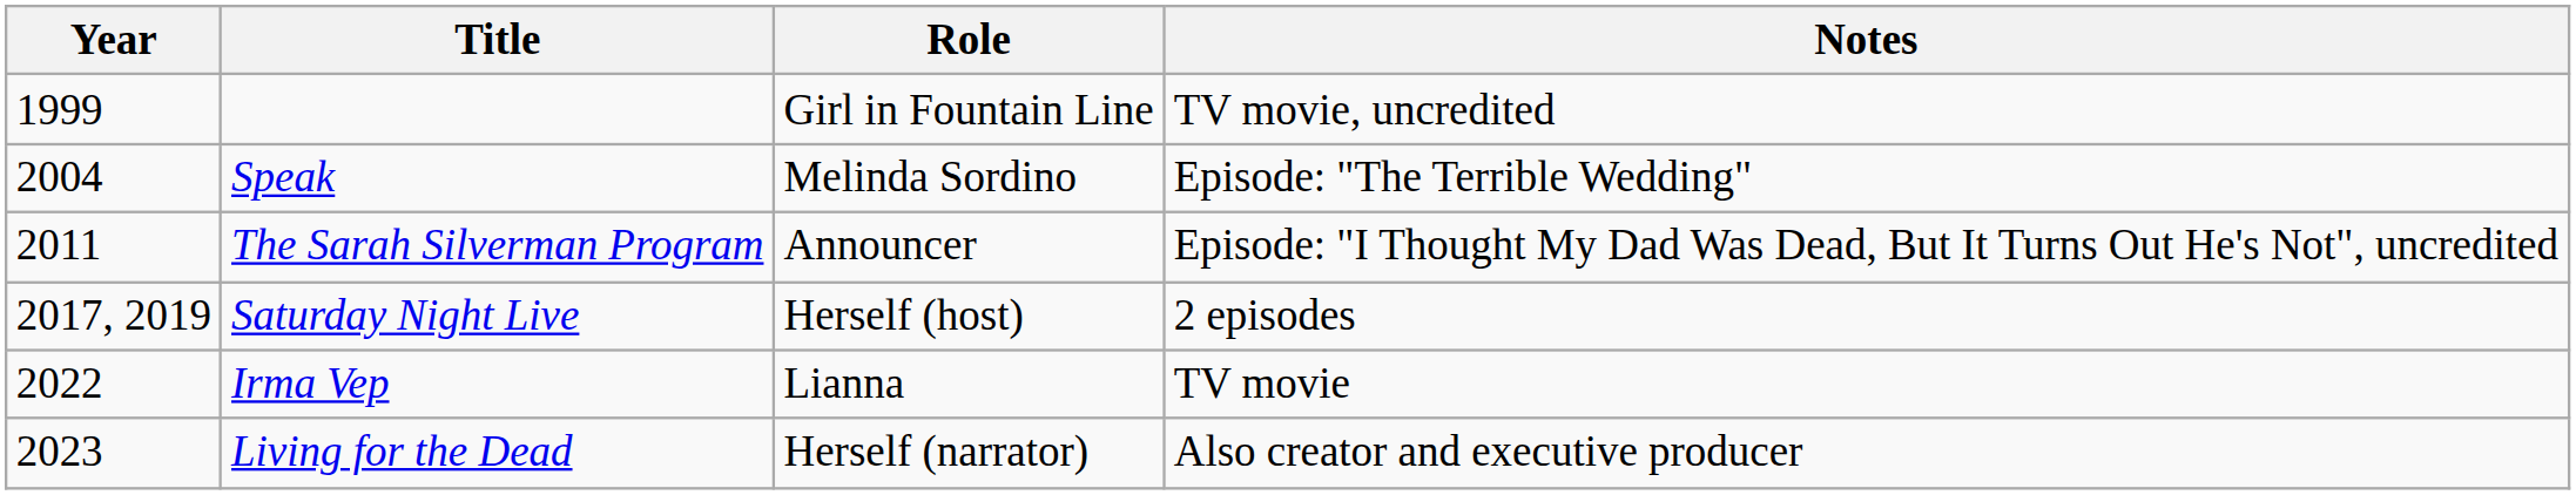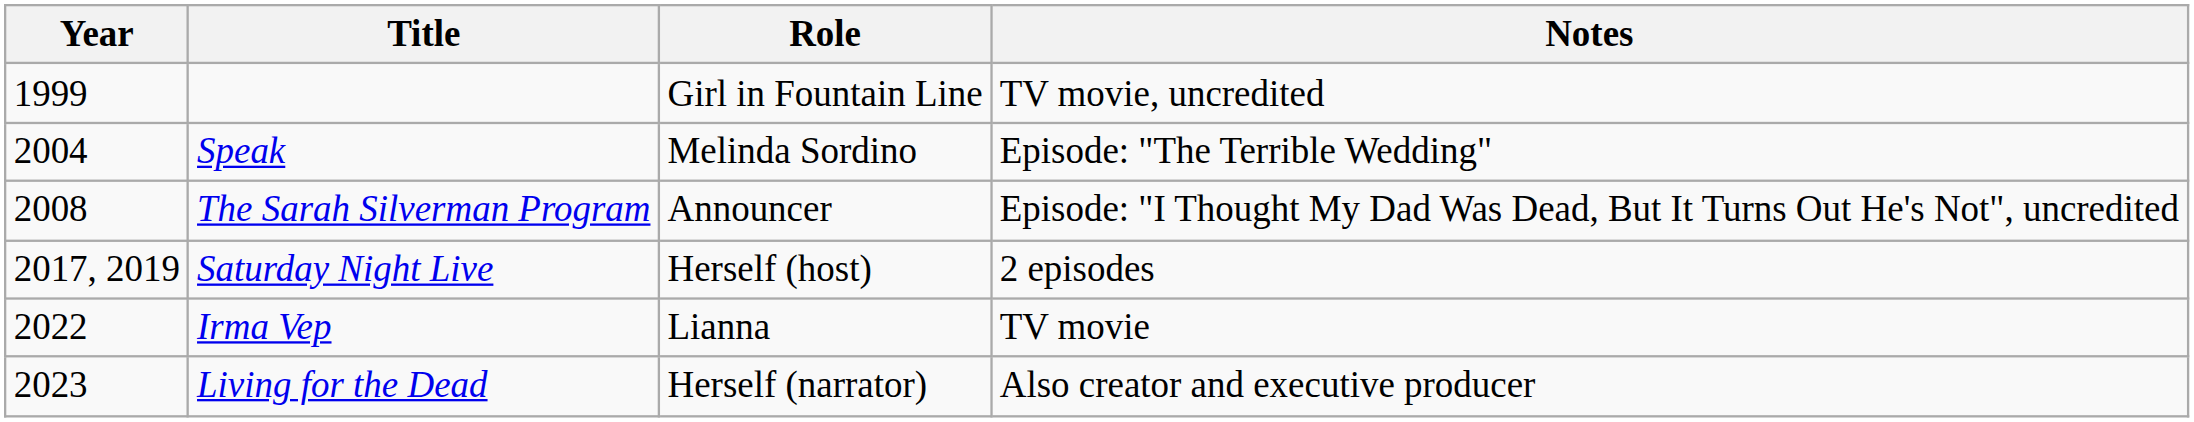 <table class="wikitable sortable">
 <tr>
 <th>Year</th>
 <th>Title</th>
 <th>Role</th>
 <th class="unsortable">Notes</th>
 </tr>
 <tr>
 <td>1999</td>
 <td><em></em></td>
 <td>Girl in Fountain Line</td>
 <td>TV movie, uncredited</td>
 </tr>
 <tr>
 <td>2004</td>
 <td><em><a href='#'>Speak</a></em></td>
 <td>Melinda Sordino</td>
 <td>Episode: "The Terrible Wedding"</td>
 </tr>
 <tr>
-<td>2011</td>
+<td>2008</td>
 <td><em><a href='#'>The Sarah Silverman Program</a></em></td>
 <td>Announcer</td>
 <td>Episode: "I Thought My Dad Was Dead, But It Turns Out He's Not", uncredited</td>
 </tr>
 <tr>
 <td>2017, 2019</td>
 <td><em><a href='#'>Saturday Night Live</a></em></td>
 <td>Herself (host)</td>
 <td>2 episodes</td>
 </tr>
 <tr>
 <td>2022</td>
 <td><em><a href='#'>Irma Vep</a></em></td>
 <td>Lianna</td>
 <td>TV movie</td>
 </tr>
 <tr>
 <td>2023</td>
 <td><em><a href='#'>Living for the Dead</a></em></td>
 <td>Herself (narrator)</td>
 <td>Also creator and executive producer</td>
 </tr>
 </table>
